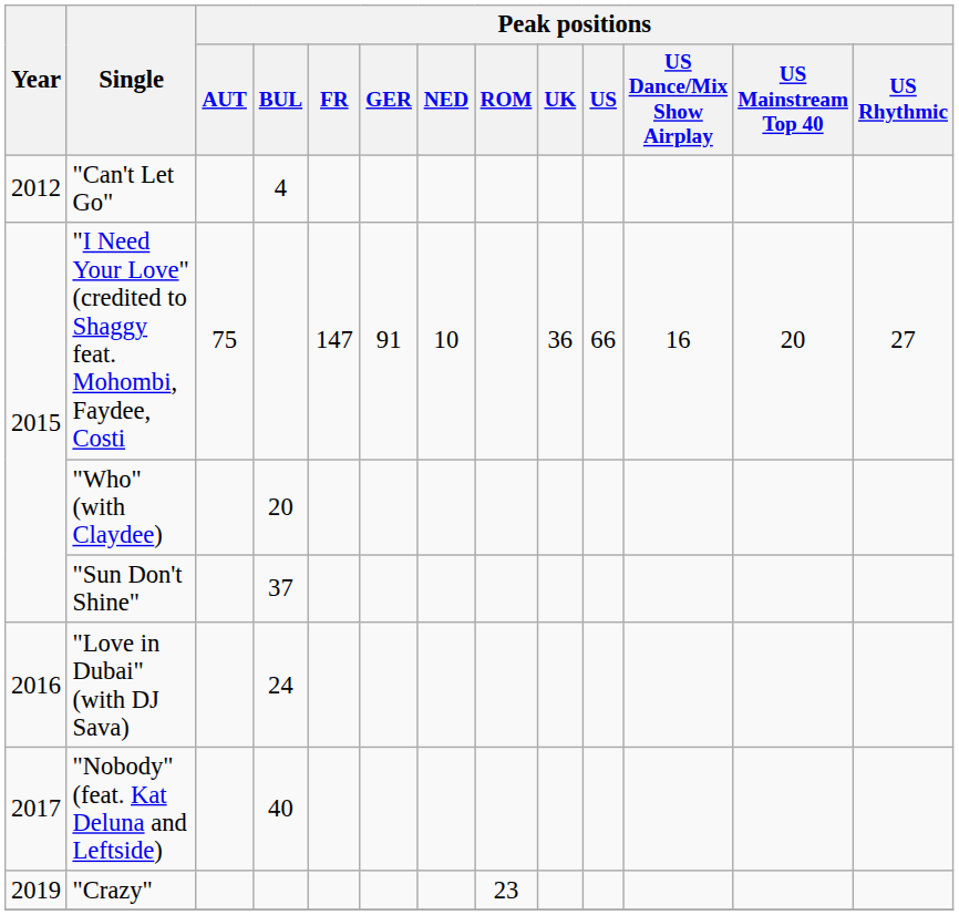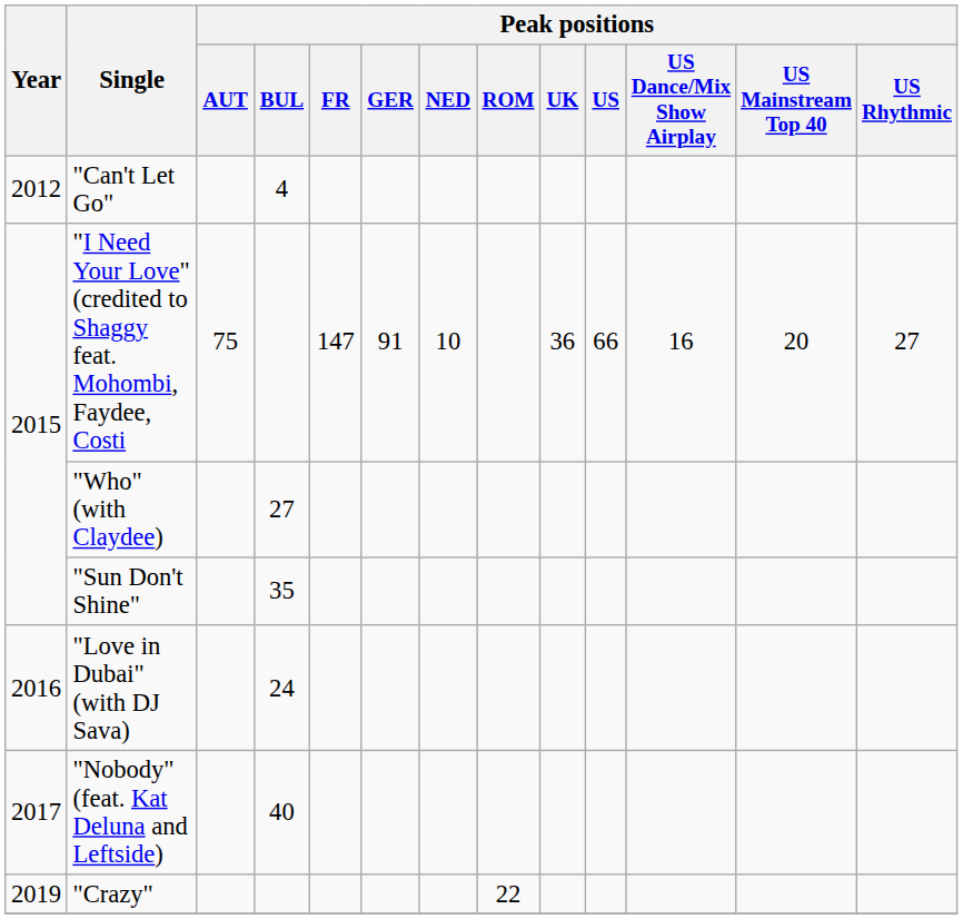 <table class="wikitable">
 <tr>
 <th align="center" rowspan="2" width="10">Year</th>
 <th align="center" rowspan="2" width="150">Single</th>
 <th align="center" colspan="11" width="20">Peak positions</th>
 </tr>
 <tr>
 <th scope="col" style="width:3em;font-size:85%;"><a href='#'>AUT</a><br></th>
 <th scope="col" style="width:3em;font-size:85%;"><a href='#'>BUL</a><br></th>
 <th scope="col" style="width:3em;font-size:85%;"><a href='#'>FR</a><br></th>
 <th scope="col" style="width:3em;font-size:85%;"><a href='#'>GER</a><br></th>
 <th scope="col" style="width:3em;font-size:85%;"><a href='#'>NED</a><br></th>
 <th scope="col" style="width:3em;font-size:85%;"><a href='#'>ROM</a><br></th>
 <th scope="col" style="width:3em;font-size:85%;"><a href='#'>UK</a><br></th>
 <th scope="col" style="width:3em;font-size:85%;"><a href='#'>US</a><br></th>
 <th scope="col" style="width:3em;font-size:85%;"><a href='#'>US <br>Dance/Mix <br>Show Airplay</a></th>
 <th scope="col" style="width:3em;font-size:85%;"><a href='#'>US <br>Mainstream<br>Top 40</a></th>
 <th scope="col" style="width:3em;font-size:85%;"><a href='#'>US<br>Rhythmic</a></th>
 </tr>
 <tr>
 <td style="text-align:center;" rowspan=1>2012</td>
 <td>"Can't Let Go"</td>
 <td style="text-align:center;"></td>
 <td style="text-align:center;">4</td>
 <td style="text-align:center;"></td>
 <td style="text-align:center;"></td>
 <td style="text-align:center;"></td>
 <td style="text-align:center;"></td>
 <td style="text-align:center;"></td>
 <td style="text-align:center;"></td>
 <td style="text-align:center;"></td>
 <td style="text-align:center;"></td>
 <td style="text-align:center;"></td>
 </tr>
 <tr>
 <td rowspan="3" style="text-align:center;">2015</td>
 <td>"<a href='#'>I Need Your Love</a>" <br>(credited to <a href='#'>Shaggy</a> feat. <br><a href='#'>Mohombi</a>, Faydee, <a href='#'>Costi</a></td>
 <td style="text-align:center;">75</td>
 <td style="text-align:center;"></td>
 <td style="text-align:center;">147</td>
 <td style="text-align:center;">91</td>
 <td style="text-align:center;">10</td>
 <td style="text-align:center;"></td>
 <td style="text-align:center;">36</td>
 <td style="text-align:center;">66<br></td>
 <td style="text-align:center;">16<br></td>
 <td style="text-align:center;">20<br></td>
 <td style="text-align:center;">27<br></td>
 </tr>
 <tr>
 <td>"Who" <br>(with <a href='#'>Claydee</a>)</td>
 <td style="text-align:center;"></td>
-<td style="text-align:center;">20</td>
+<td style="text-align:center;">27</td>
 <td style="text-align:center;"></td>
 <td style="text-align:center;"></td>
 <td style="text-align:center;"></td>
 <td style="text-align:center;"></td>
 <td style="text-align:center;"></td>
 <td style="text-align:center;"></td>
 <td style="text-align:center;"></td>
 <td style="text-align:center;"></td>
 <td style="text-align:center;"></td>
 </tr>
 <tr>
 <td>"Sun Don't Shine"</td>
 <td style="text-align:center;"></td>
-<td style="text-align:center;">37</td>
+<td style="text-align:center;">35</td>
 <td style="text-align:center;"></td>
 <td style="text-align:center;"></td>
 <td style="text-align:center;"></td>
 <td style="text-align:center;"></td>
 <td style="text-align:center;"></td>
 <td style="text-align:center;"></td>
 <td style="text-align:center;"></td>
 <td style="text-align:center;"></td>
 <td style="text-align:center;"></td>
 </tr>
 <tr>
 <td>2016</td>
 <td>"Love in Dubai"<br>(with DJ Sava)</td>
 <td style="text-align:center;"></td>
 <td style="text-align:center;">24</td>
 <td style="text-align:center;"></td>
 <td style="text-align:center;"></td>
 <td style="text-align:center;"></td>
 <td style="text-align:center;"></td>
 <td style="text-align:center;"></td>
 <td style="text-align:center;"></td>
 <td style="text-align:center;"></td>
 <td style="text-align:center;"></td>
 <td style="text-align:center;"></td>
 </tr>
 <tr>
 <td style="text-align:center;" rowspan=1>2017</td>
 <td>"Nobody"<br>(feat. <a href='#'>Kat Deluna</a> and <a href='#'>Leftside</a>)</td>
 <td style="text-align:center;"></td>
 <td style="text-align:center;">40</td>
 <td style="text-align:center;"></td>
 <td style="text-align:center;"></td>
 <td style="text-align:center;"></td>
 <td style="text-align:center;"></td>
 <td style="text-align:center;"></td>
 <td style="text-align:center;"></td>
 <td style="text-align:center;"></td>
 <td style="text-align:center;"></td>
 <td style="text-align:center;"></td>
 </tr>
 <tr>
 <td style="text-align:center;" rowspan=1>2019</td>
 <td>"Crazy"</td>
 <td style="text-align:center;"></td>
 <td style="text-align:center;"></td>
 <td style="text-align:center;"></td>
 <td style="text-align:center;"></td>
 <td style="text-align:center;"></td>
-<td style="text-align:center;">23<br></td>
+<td style="text-align:center;">22<br></td>
 <td style="text-align:center;"></td>
 <td style="text-align:center;"></td>
 <td style="text-align:center;"></td>
 <td style="text-align:center;"></td>
 <td style="text-align:center;"></td>
 </tr>
 <tr>
 </tr>
 </table>
